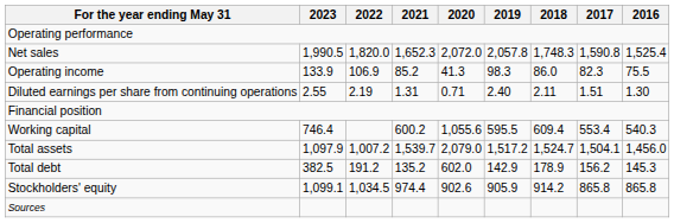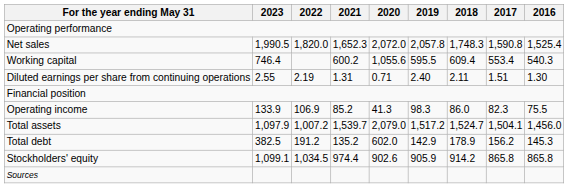 <table class="wikitable">
 <tr>
 <th>For the year ending May 31</th>
 <th>2023</th>
 <th>2022</th>
 <th>2021</th>
 <th>2020</th>
 <th>2019</th>
 <th>2018</th>
 <th>2017</th>
 <th>2016</th>
 </tr>
 <tr>
 <td colspan="9">Operating performance</td>
 </tr>
 <tr>
 <td>Net sales</td>
 <td>1,990.5</td>
 <td>1,820.0</td>
 <td>1,652.3</td>
 <td>2,072.0</td>
 <td>2,057.8</td>
 <td>1,748.3</td>
 <td>1,590.8</td>
 <td>1,525.4</td>
 </tr>
 <tr>
-<td>Operating income</td>
-<td>133.9</td>
-<td>106.9</td>
-<td>85.2</td>
-<td>41.3</td>
-<td>98.3</td>
-<td>86.0</td>
-<td>82.3</td>
-<td>75.5</td>
+<td>Working capital</td>
+<td>746.4</td>
+<td></td>
+<td>600.2</td>
+<td>1,055.6</td>
+<td>595.5</td>
+<td>609.4</td>
+<td>553.4</td>
+<td>540.3</td>
 </tr>
 <tr>
 <td>Diluted earnings per share from continuing operations</td>
 <td>2.55</td>
 <td>2.19</td>
 <td>1.31</td>
 <td>0.71</td>
 <td>2.40</td>
 <td>2.11</td>
 <td>1.51</td>
 <td>1.30</td>
 </tr>
 <tr>
 <td colspan="9">Financial position</td>
 </tr>
 <tr>
-<td>Working capital</td>
-<td>746.4</td>
-<td></td>
-<td>600.2</td>
-<td>1,055.6</td>
-<td>595.5</td>
-<td>609.4</td>
-<td>553.4</td>
-<td>540.3</td>
+<td>Operating income</td>
+<td>133.9</td>
+<td>106.9</td>
+<td>85.2</td>
+<td>41.3</td>
+<td>98.3</td>
+<td>86.0</td>
+<td>82.3</td>
+<td>75.5</td>
 </tr>
 <tr>
 <td>Total assets</td>
 <td>1,097.9</td>
 <td>1,007.2</td>
 <td>1,539.7</td>
 <td>2,079.0</td>
 <td>1,517.2</td>
 <td>1,524.7</td>
 <td>1,504.1</td>
 <td>1,456.0</td>
 </tr>
 <tr>
 <td>Total debt</td>
 <td>382.5</td>
 <td>191.2</td>
 <td>135.2</td>
 <td>602.0</td>
 <td>142.9</td>
 <td>178.9</td>
 <td>156.2</td>
 <td>145.3</td>
 </tr>
 <tr>
 <td>Stockholders' equity</td>
 <td>1,099.1</td>
 <td>1,034.5</td>
 <td>974.4</td>
 <td>902.6</td>
 <td>905.9</td>
 <td>914.2</td>
 <td>865.8</td>
 <td>865.8</td>
 </tr>
 <tr>
 <td><small><em>Sources</em></small></td>
 <td></td>
 <td></td>
 <td></td>
 <td></td>
 <td></td>
 <td></td>
 <td></td>
 <td></td>
 </tr>
 </table>
